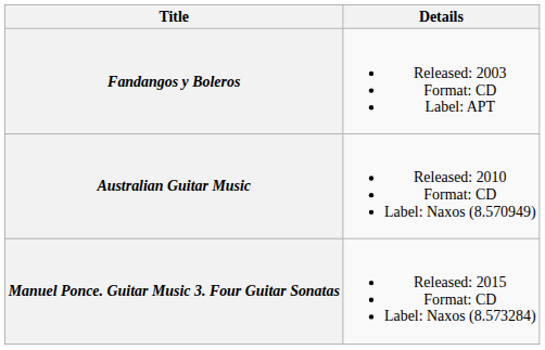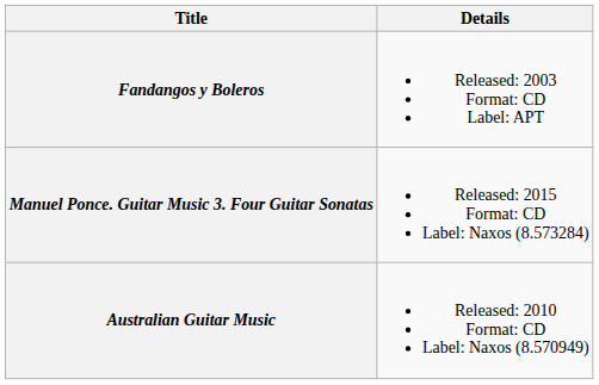 <table class="wikitable plainrowheaders" style="text-align:center;" border="1">
 <tr>
 <th>Title</th>
 <th>Details</th>
 </tr>
 <tr>
 <th scope="row"><em>Fandangos y Boleros</em></th>
 <td><br><ul><li>Released: 2003</li><li>Format: CD</li><li>Label: APT</li></ul></td>
 </tr>
 <tr>
+<th scope="row"><em>Manuel Ponce. Guitar Music 3. Four Guitar Sonatas</em></th>
+<td><br><ul><li>Released: 2015</li><li>Format: CD</li><li>Label: Naxos (8.573284)</li></ul></td>
+</tr>
+<tr>
 <th scope="row"><em>Australian Guitar Music</em></th>
 <td><br><ul><li>Released: 2010</li><li>Format: CD</li><li>Label: Naxos (8.570949)</li></ul></td>
 </tr>
-<tr>
-<th scope="row"><em>Manuel Ponce. Guitar Music 3. Four Guitar Sonatas</em></th>
-<td><br><ul><li>Released: 2015</li><li>Format: CD</li><li>Label: Naxos (8.573284)</li></ul></td>
-</tr>
 </table>
